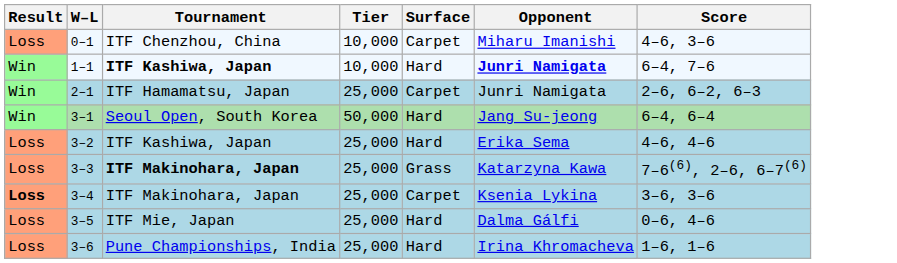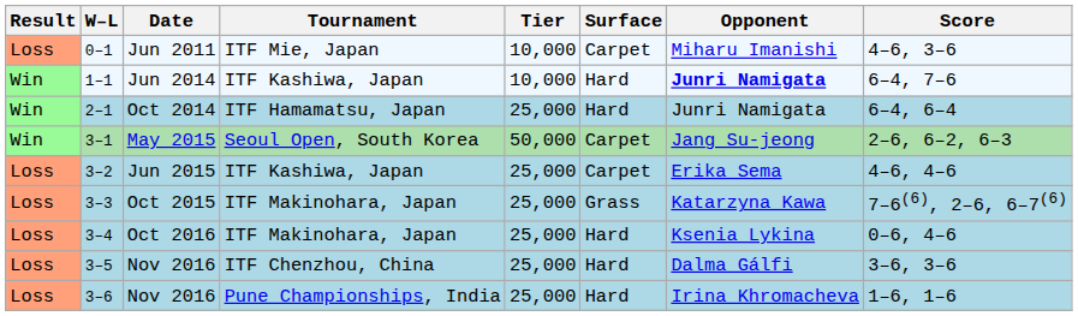 <table class="sortable wikitable">
 <tr>
 <th>Result</th>
 <th class=unsortable>W–L</th>
+<th>Date</th>
 <th>Tournament</th>
 <th>Tier</th>
 <th>Surface</th>
 <th>Opponent</th>
 <th class=unsortable>Score</th>
 </tr>
 <tr style="background:#f0f8ff;">
 <td bgcolor="FFA07A">Loss</td>
 <td><small>0–1</small></td>
-<td>ITF Chenzhou, China</td>
+<td>Jun 2011</td>
+<td>ITF Mie, Japan</td>
 <td>10,000</td>
 <td>Carpet</td>
 <td> <a href='#'>Miharu Imanishi</a></td>
 <td>4–6, 3–6</td>
 </tr>
 <tr style="background:#f0f8ff;">
 <td bgcolor="98FB98">Win</td>
 <td><small>1–1</small></td>
-<td><strong>ITF Kashiwa, Japan</strong></td>
+<td>Jun 2014</td>
+<td>ITF Kashiwa, Japan</td>
 <td>10,000</td>
 <td>Hard</td>
 <td><strong> <a href='#'>Junri Namigata</a></strong></td>
 <td>6–4, 7–6</td>
 </tr>
 <tr style="background:lightblue;">
 <td bgcolor="98FB98">Win</td>
 <td><small>2–1</small></td>
+<td>Oct 2014</td>
 <td>ITF Hamamatsu, Japan</td>
 <td>25,000</td>
-<td>Carpet</td>
+<td>Hard</td>
 <td> Junri Namigata</td>
-<td>2–6, 6–2, 6–3</td>
+<td>6–4, 6–4</td>
 </tr>
 <tr style="background:#addfad;">
 <td bgcolor="98FB98">Win</td>
 <td><small>3–1</small></td>
+<td><a href='#'>May 2015</a></td>
 <td><a href='#'>Seoul Open</a>, South Korea</td>
 <td>50,000</td>
-<td>Hard</td>
+<td>Carpet</td>
 <td> <a href='#'>Jang Su-jeong</a></td>
-<td>6–4, 6–4</td>
+<td>2–6, 6–2, 6–3</td>
 </tr>
 <tr style="background:lightblue;">
 <td bgcolor="FFA07A">Loss</td>
 <td><small>3–2</small></td>
+<td>Jun 2015</td>
 <td>ITF Kashiwa, Japan</td>
 <td>25,000</td>
-<td>Hard</td>
+<td>Carpet</td>
 <td> <a href='#'>Erika Sema</a></td>
 <td>4–6, 4–6</td>
 </tr>
 <tr style="background:lightblue;">
 <td bgcolor="FFA07A">Loss</td>
 <td><small>3–3</small></td>
-<td><strong>ITF Makinohara, Japan</strong></td>
+<td>Oct 2015</td>
+<td>ITF Makinohara, Japan</td>
 <td>25,000</td>
 <td>Grass</td>
 <td> <a href='#'>Katarzyna Kawa</a></td>
 <td>7–6<sup>(6)</sup>, 2–6, 6–7<sup>(6)</sup></td>
 </tr>
 <tr style="background:lightblue;">
-<td bgcolor="FFA07A"><strong>Loss</strong></td>
+<td bgcolor="FFA07A">Loss</td>
 <td><small>3–4</small></td>
+<td>Oct 2016</td>
 <td>ITF Makinohara, Japan</td>
 <td>25,000</td>
-<td>Carpet</td>
+<td>Hard</td>
 <td> <a href='#'>Ksenia Lykina</a></td>
+<td>0–6, 4–6</td>
+</tr>
+<tr style="background:lightblue;">
+<td bgcolor="FFA07A">Loss</td>
+<td><small>3–5</small></td>
+<td>Nov 2016</td>
+<td>ITF Chenzhou, China</td>
+<td>25,000</td>
+<td>Hard</td>
+<td> <a href='#'>Dalma Gálfi</a></td>
 <td>3–6, 3–6</td>
 </tr>
 <tr style="background:lightblue;">
 <td bgcolor="FFA07A">Loss</td>
-<td><small>3–5</small></td>
-<td>ITF Mie, Japan</td>
-<td>25,000</td>
-<td>Hard</td>
-<td> <a href='#'>Dalma Gálfi</a></td>
-<td>0–6, 4–6</td>
-</tr>
-<tr style="background:lightblue;">
-<td bgcolor="FFA07A">Loss</td>
 <td><small>3–6</small></td>
+<td>Nov 2016</td>
 <td><a href='#'>Pune Championships</a>, India</td>
 <td>25,000</td>
 <td>Hard</td>
 <td> <a href='#'>Irina Khromacheva</a></td>
 <td>1–6, 1–6</td>
 </tr>
 </table>
